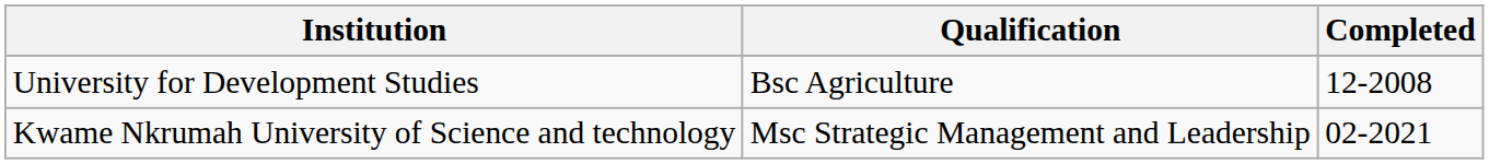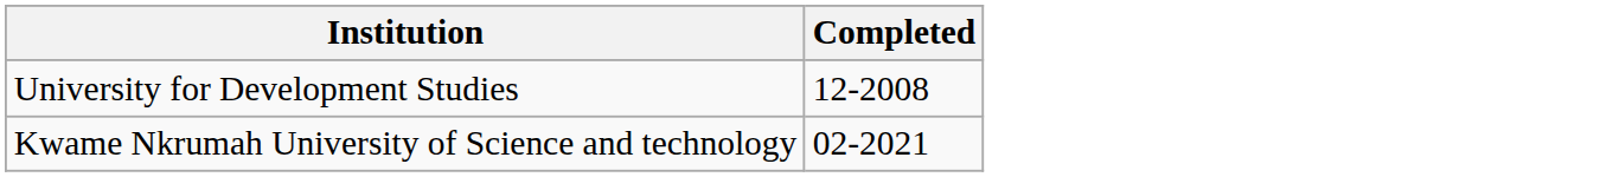 <table class="wikitable">
 <tr>
 <th>Institution</th>
-<th>Qualification</th>
 <th>Completed</th>
 </tr>
 <tr>
 <td>University for Development Studies</td>
-<td>Bsc Agriculture</td>
 <td>12-2008</td>
 </tr>
 <tr>
 <td>Kwame Nkrumah University of Science and technology</td>
-<td>Msc Strategic Management and Leadership</td>
 <td>02-2021</td>
 </tr>
 </table>
